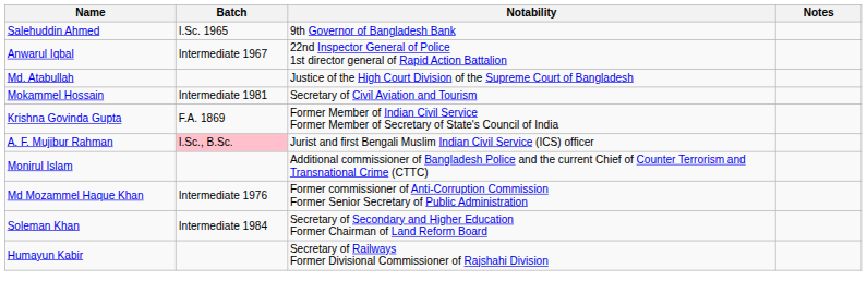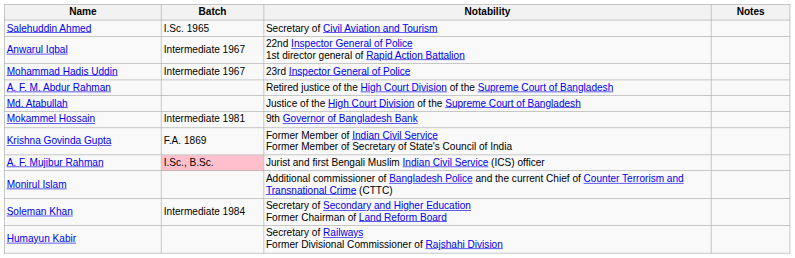 <table class="wikitable col2center col4center">
 <tr>
 <th style="width:20%;">Name</th>
 <th style="width:13%;">Batch</th>
 <th style="width:57%;">Notability</th>
 <th style="width:10%;">Notes</th>
 </tr>
 <tr>
 <td><a href='#'>Salehuddin Ahmed</a></td>
 <td>I.Sc. 1965</td>
-<td>9th <a href='#'>Governor of Bangladesh Bank</a></td>
+<td>Secretary of <a href='#'>Civil Aviation and Tourism</a></td>
 <td></td>
 </tr>
 <tr>
 <td><a href='#'>Anwarul Iqbal</a></td>
 <td>Intermediate 1967</td>
 <td>22nd <a href='#'>Inspector General of Police</a><br>1st director general of <a href='#'>Rapid Action Battalion</a></td>
+<td></td>
+</tr>
+<tr>
+<td><a href='#'>Mohammad Hadis Uddin</a></td>
+<td>Intermediate 1967</td>
+<td>23rd <a href='#'>Inspector General of Police</a></td>
+<td></td>
+</tr>
+<tr>
+<td><a href='#'>A. F. M. Abdur Rahman</a></td>
+<td></td>
+<td>Retired justice of the <a href='#'>High Court Division</a> of the <a href='#'>Supreme Court of Bangladesh</a></td>
 <td></td>
 </tr>
 <tr>
 <td><a href='#'>Md. Atabullah</a></td>
 <td></td>
 <td>Justice of the <a href='#'>High Court Division</a> of the <a href='#'>Supreme Court of Bangladesh</a></td>
 <td></td>
 </tr>
 <tr>
 <td><a href='#'>Mokammel Hossain</a></td>
 <td>Intermediate 1981</td>
-<td>Secretary of <a href='#'>Civil Aviation and Tourism</a></td>
+<td>9th <a href='#'>Governor of Bangladesh Bank</a></td>
 <td></td>
 </tr>
 <tr>
 <td><a href='#'>Krishna Govinda Gupta</a></td>
 <td>F.A. 1869</td>
 <td>Former Member of <a href='#'>Indian Civil Service</a><br>Former Member of Secretary of State's Council of India</td>
 <td></td>
 </tr>
 <tr>
 <td><a href='#'>A. F. Mujibur Rahman</a></td>
 <td style="background: pink;">I.Sc., B.Sc.</td>
 <td>Jurist and first Bengali Muslim <a href='#'>Indian Civil Service</a> (ICS) officer</td>
 <td></td>
 </tr>
 <tr>
 <td><a href='#'>Monirul Islam</a></td>
 <td></td>
 <td>Additional commissioner of <a href='#'>Bangladesh Police</a> and the current Chief of <a href='#'>Counter Terrorism and Transnational Crime</a> (CTTC)</td>
 <td></td>
 </tr>
 <tr>
-<td><a href='#'>Md Mozammel Haque Khan</a></td>
-<td>Intermediate 1976</td>
-<td>Former commissioner of <a href='#'>Anti-Corruption Commission</a><br>Former Senior Secretary of <a href='#'>Public Administration</a></td>
-<td></td>
-</tr>
-<tr>
 <td><a href='#'>Soleman Khan</a></td>
 <td>Intermediate 1984</td>
 <td>Secretary of <a href='#'>Secondary and Higher Education</a><br>Former Chairman of <a href='#'>Land Reform Board</a></td>
 <td></td>
 </tr>
 <tr>
 <td><a href='#'>Humayun Kabir</a></td>
 <td></td>
 <td>Secretary of <a href='#'>Railways</a><br>Former Divisional Commissioner of <a href='#'>Rajshahi Division</a></td>
 <td></td>
 </tr>
 </table>
